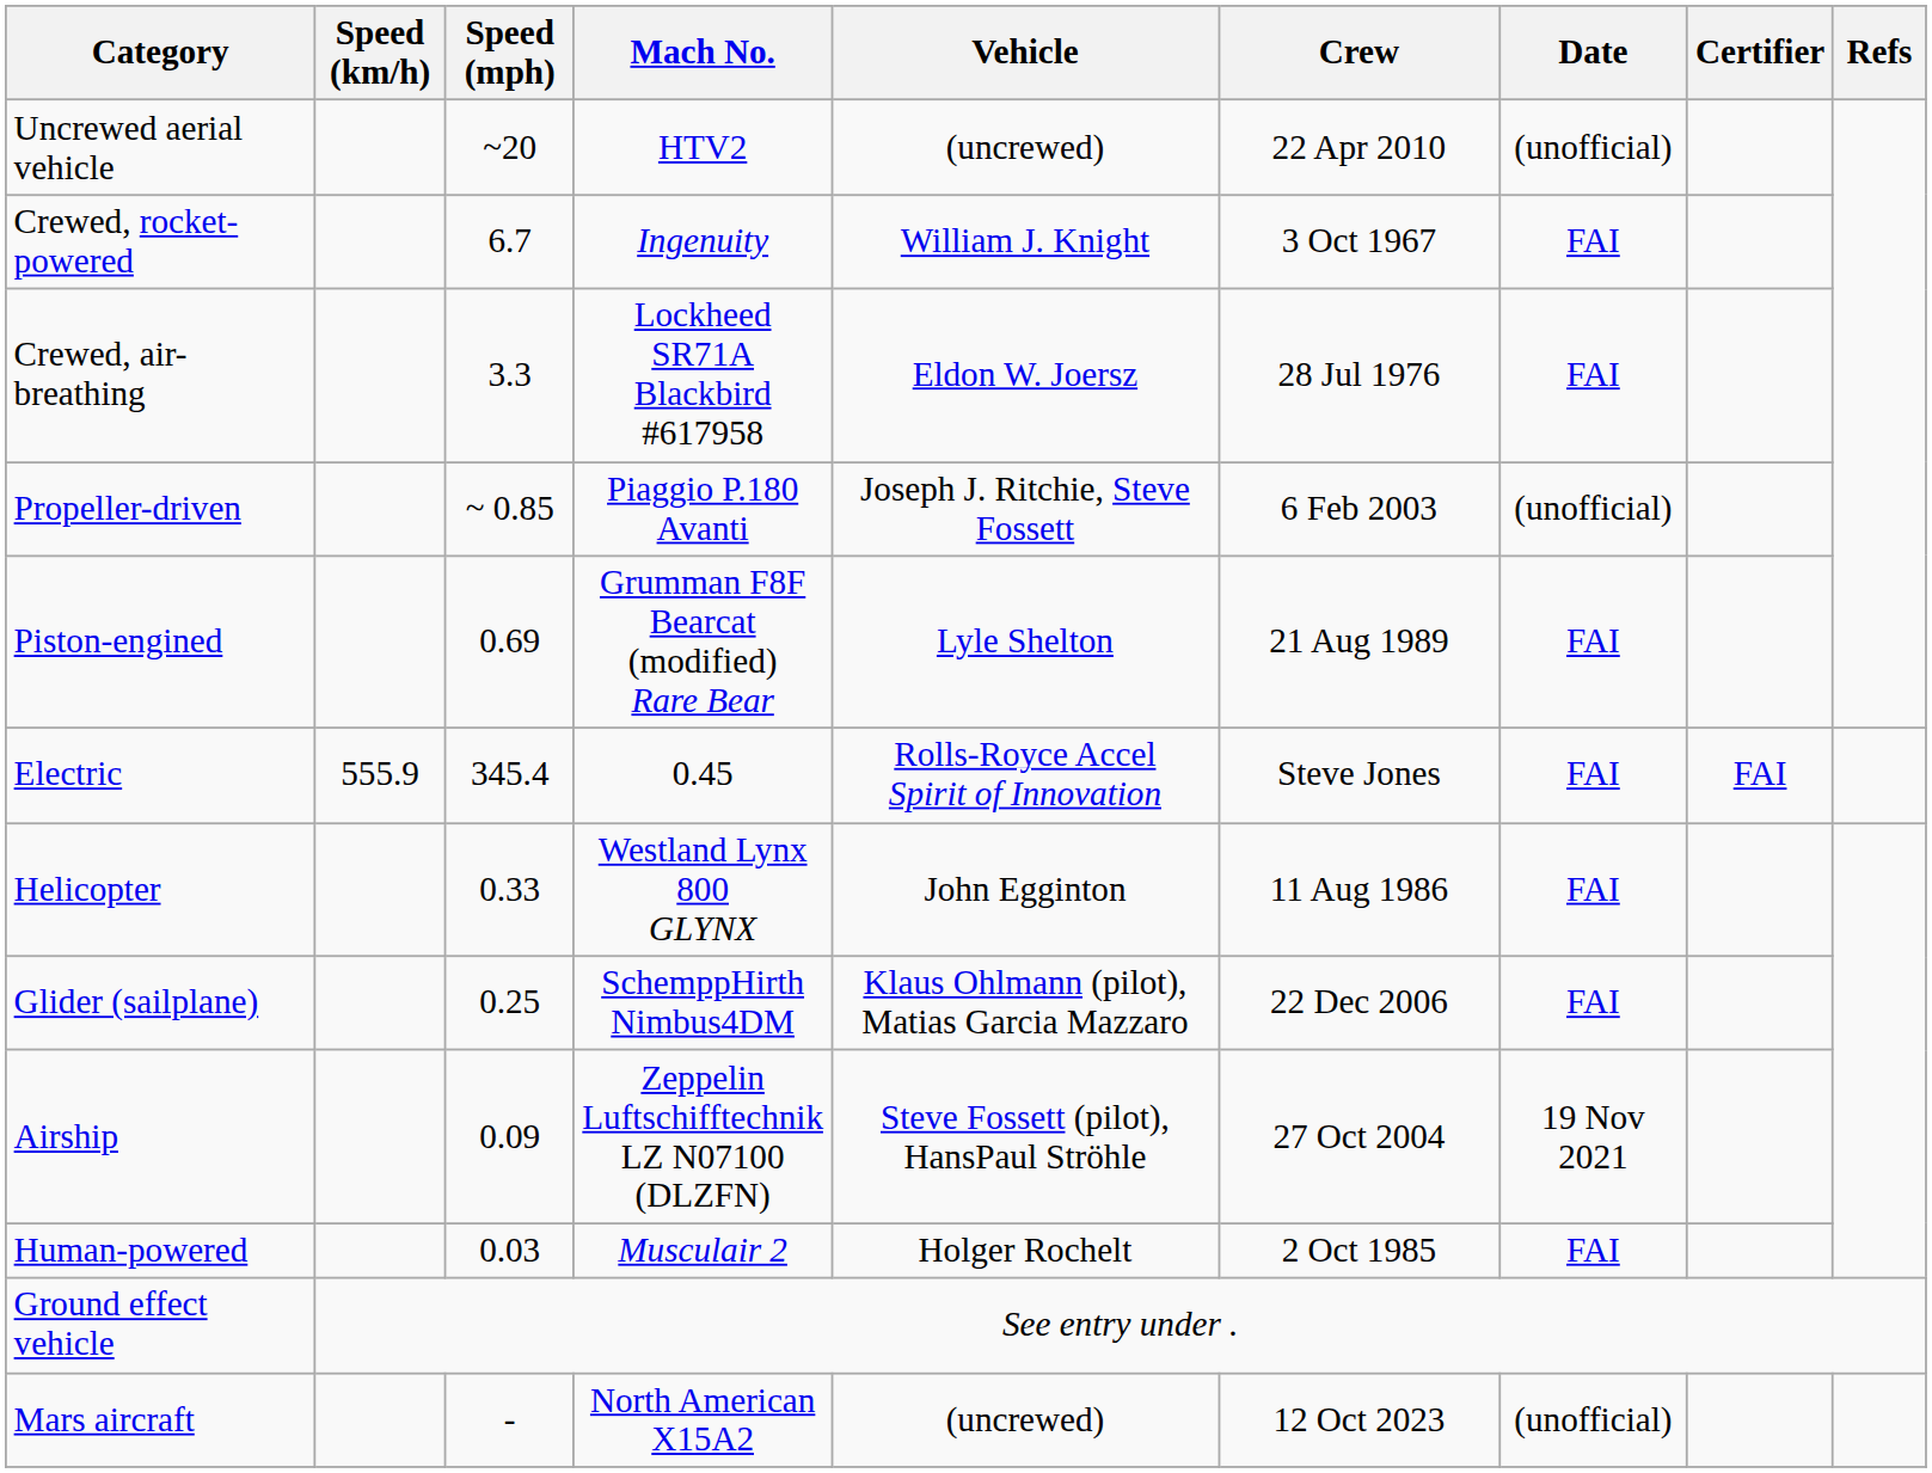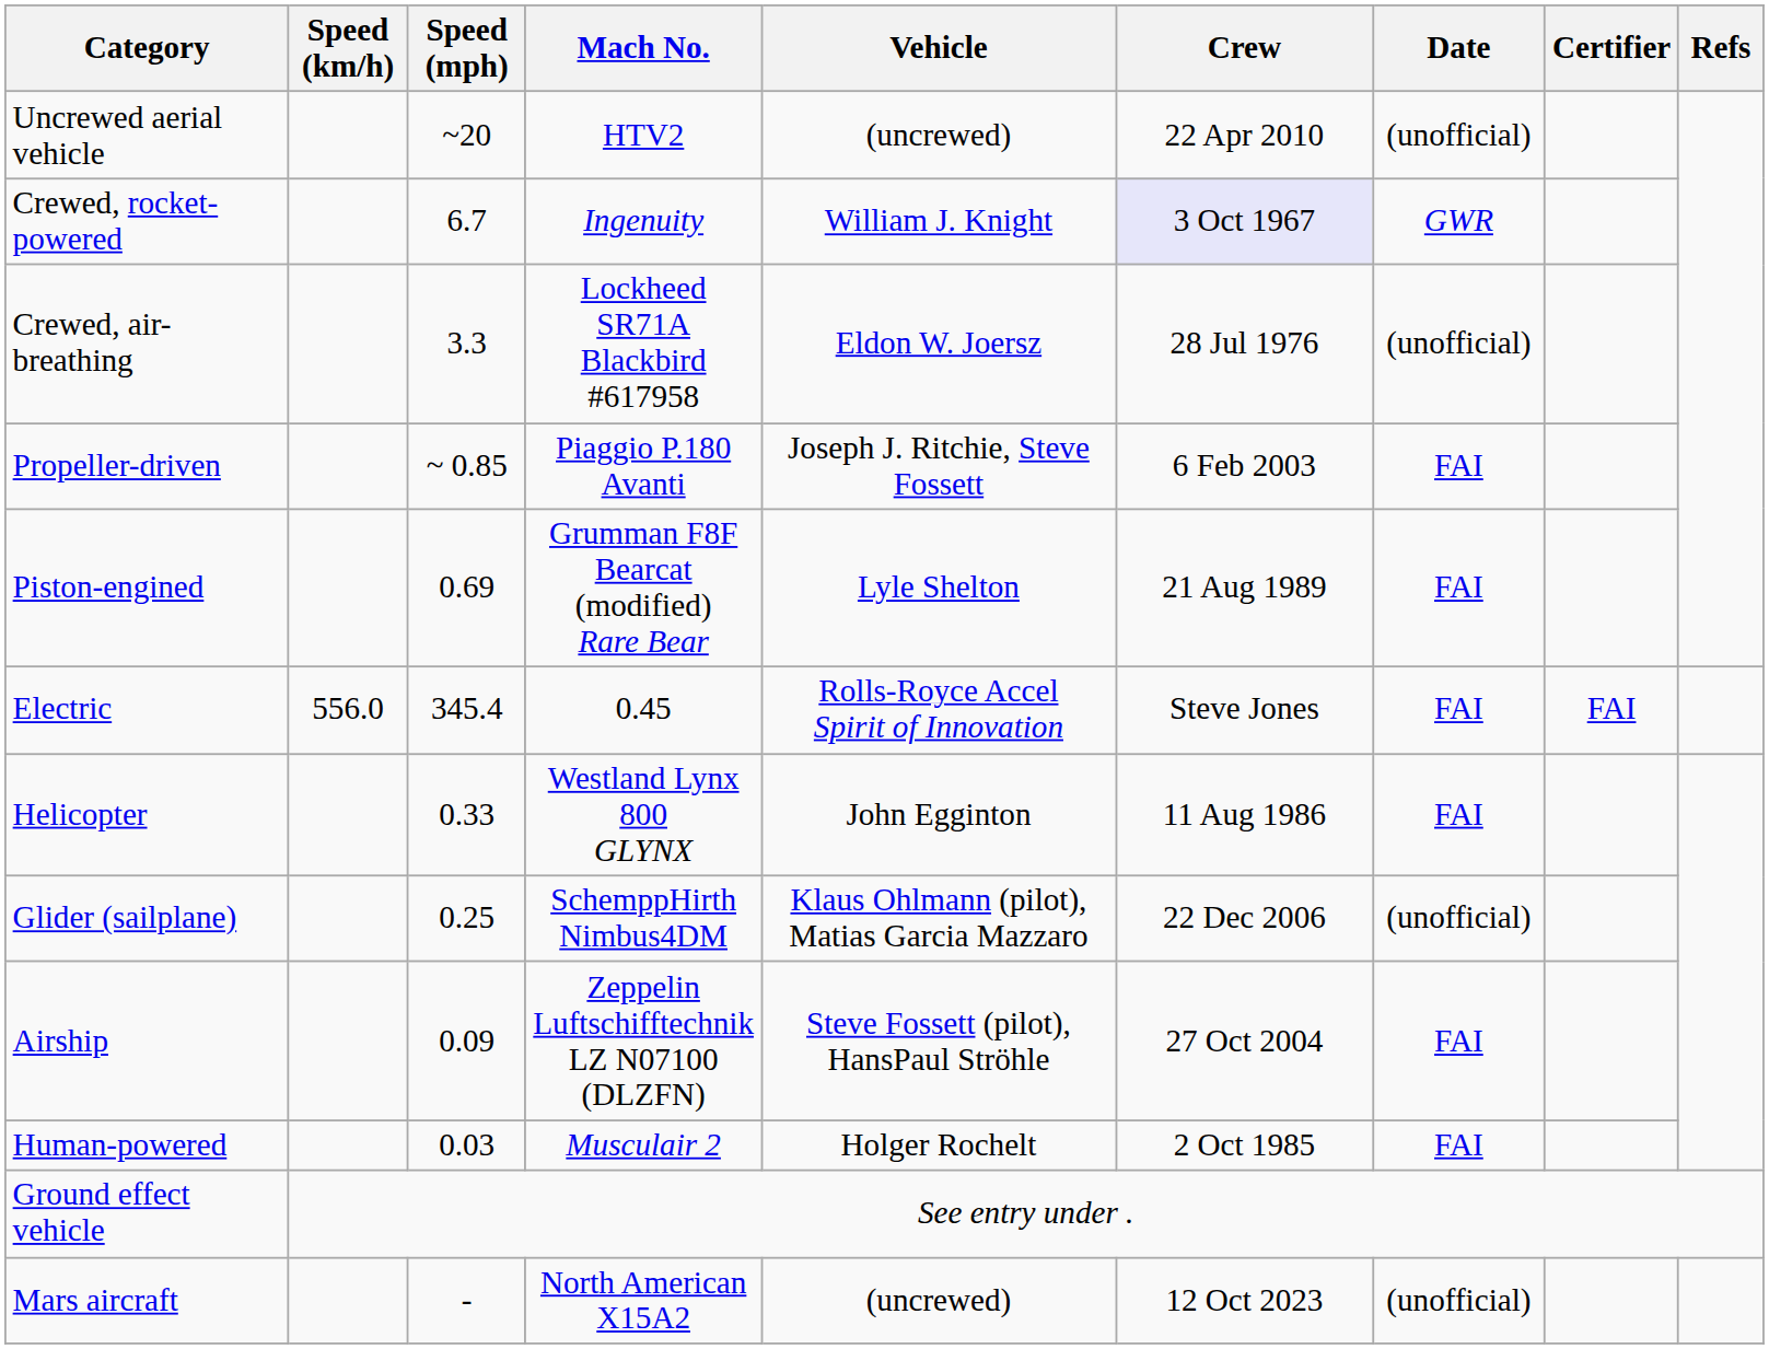 <table class="wikitable sortable" style="text-align:center; width: 100%">
 <tr>
 <th scope="col"  width="18%">Category</th>
 <th scope="col"  width="7%">Speed (km/h)</th>
 <th scope="col"  width="7%">Speed (mph)</th>
 <th scope="col"  width="6%"><a href='#'>Mach No.</a></th>
 <th scope="col"  width="23%"  class="unsortable">Vehicle</th>
 <th scope="col"  width="17%"  class="unsortable">Crew</th>
 <th scope="col"  width="10%">Date</th>
 <th scope="col"  width="7%" class="unsortable">Certifier</th>
 <th scope="col"  width="5%"  class="unsortable">Refs</th>
 </tr>
 <tr>
 <td style="text-align:left;">Uncrewed aerial vehicle</td>
 <td></td>
 <td>~20</td>
 <td><a href='#'>HTV2</a></td>
 <td>(uncrewed)</td>
 <td>22 Apr 2010</td>
 <td>(unofficial)</td>
 <td></td>
 </tr>
 <tr>
 <td style="text-align:left;">Crewed, <a href='#'>rocket-powered</a></td>
 <td></td>
 <td> 6.7</td>
 <td><em><a href='#'>Ingenuity</a></em></td>
 <td><a href='#'>William J. Knight</a></td>
-<td>3 Oct 1967</td>
-<td><a href='#'>FAI</a></td>
+<td style="background: lavender;">3 Oct 1967</td>
+<td><em><a href='#'>GWR</a></em></td>
 <td></td>
 </tr>
 <tr>
 <td style="text-align:left;">Crewed, air-breathing</td>
 <td></td>
 <td> 3.3</td>
 <td><a href='#'>Lockheed</a> <a href='#'>SR71A Blackbird</a><br>#617958</td>
 <td><a href='#'>Eldon W. Joersz</a></td>
 <td>28 Jul 1976</td>
-<td><a href='#'>FAI</a></td>
+<td>(unofficial)</td>
 <td></td>
 </tr>
 <tr>
 <td style="text-align:left;"><a href='#'>Propeller-driven</a></td>
 <td></td>
 <td>~ 0.85</td>
 <td><a href='#'>Piaggio P.180 Avanti</a></td>
 <td>Joseph J. Ritchie, <a href='#'>Steve Fossett</a></td>
 <td data-sort-value="6 Feb 2003">6 Feb 2003</td>
-<td>(unofficial)</td>
+<td><a href='#'>FAI</a></td>
 <td></td>
 </tr>
 <tr>
 <td style="text-align:left;"><a href='#'>Piston-engined</a></td>
 <td></td>
 <td> 0.69</td>
 <td><a href='#'>Grumman F8F Bearcat</a> (modified)<br><em><a href='#'>Rare Bear</a></em></td>
 <td><a href='#'>Lyle Shelton</a></td>
 <td>21 Aug 1989</td>
 <td><a href='#'>FAI</a></td>
 <td></td>
 </tr>
 <tr>
 <td style="text-align:left;"><a href='#'>Electric</a></td>
-<td>555.9</td>
+<td>556.0</td>
 <td>345.4</td>
 <td>0.45</td>
 <td><a href='#'>Rolls-Royce Accel<br><em>Spirit of Innovation</em></a></td>
 <td>Steve Jones</td>
 <td><a href='#'>FAI</a></td>
 <td><a href='#'>FAI</a></td>
 <td></td>
 </tr>
 <tr>
 <td style="text-align:left;"><a href='#'>Helicopter</a></td>
 <td></td>
 <td> 0.33</td>
 <td><a href='#'>Westland Lynx 800</a><br><em>GLYNX</em></td>
 <td>John Egginton</td>
 <td>11 Aug 1986</td>
 <td><a href='#'>FAI</a></td>
 <td></td>
 </tr>
 <tr>
 <td style="text-align:left;"><a href='#'>Glider (sailplane)</a></td>
 <td></td>
 <td> 0.25</td>
 <td><a href='#'>SchemppHirth Nimbus4DM</a></td>
 <td><a href='#'>Klaus Ohlmann</a> (pilot), Matias Garcia Mazzaro</td>
 <td>22 Dec 2006</td>
-<td><a href='#'>FAI</a></td>
+<td>(unofficial)</td>
 <td></td>
 </tr>
 <tr>
 <td style="text-align:left;"><a href='#'>Airship</a></td>
 <td></td>
 <td> 0.09</td>
 <td><a href='#'>Zeppelin Luftschifftechnik</a><br>LZ N07100 (DLZFN)</td>
 <td><a href='#'>Steve Fossett</a> (pilot), HansPaul Ströhle</td>
 <td>27 Oct 2004</td>
-<td>19 Nov 2021</td>
+<td><a href='#'>FAI</a></td>
 <td></td>
 </tr>
 <tr>
 <td style="text-align:left;"><a href='#'>Human-powered</a></td>
 <td></td>
 <td> 0.03</td>
 <td><em><a href='#'>Musculair 2</a></em></td>
 <td>Holger Rochelt</td>
 <td>2 Oct 1985</td>
 <td><a href='#'>FAI</a></td>
 <td></td>
 </tr>
 <tr>
 <td style="text-align:left;"><a href='#'>Ground effect vehicle</a></td>
 <td colspan=8><em>See entry under .</em></td>
 </tr>
 <tr>
 <td style="text-align:left;"><a href='#'>Mars aircraft</a></td>
 <td></td>
 <td> -</td>
 <td><a href='#'>North American X15A2</a></td>
 <td>(uncrewed)</td>
 <td>12 Oct 2023</td>
 <td>(unofficial)</td>
 <td></td>
 </tr>
 </table>
